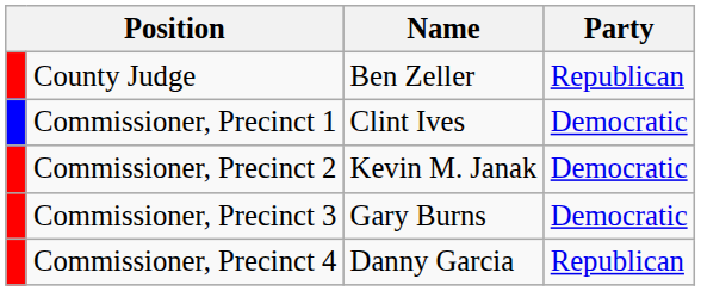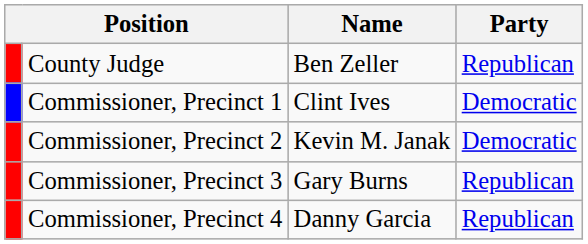 <table class=wikitable>
 <tr>
 <th colspan="2"  style="text-align:center; vertical-align:bottom;"><strong>Position</strong></th>
 <th style="text-align:center; vertical-align:bottom;"><strong>Name</strong></th>
 <th style="text-align:center; vertical-align:bottom;"><strong>Party</strong></th>
 </tr>
 <tr>
 <td style="background:red;"> </td>
 <td>County Judge</td>
 <td>Ben Zeller</td>
 <td><a href='#'>Republican</a></td>
 </tr>
 <tr>
 <td style="background:blue;"> </td>
 <td>Commissioner, Precinct 1</td>
 <td>Clint Ives</td>
 <td><a href='#'>Democratic</a></td>
 </tr>
 <tr>
 <td style="background:red;"> </td>
 <td>Commissioner, Precinct 2</td>
 <td>Kevin M. Janak</td>
 <td><a href='#'>Democratic</a></td>
 </tr>
 <tr>
 <td style="background:red;"> </td>
 <td>Commissioner, Precinct 3</td>
 <td>Gary Burns</td>
-<td><a href='#'>Democratic</a></td>
+<td><a href='#'>Republican</a></td>
 </tr>
 <tr>
 <td style="background:red;"> </td>
 <td>Commissioner, Precinct 4</td>
 <td>Danny Garcia</td>
 <td><a href='#'>Republican</a></td>
 </tr>
 </table>
